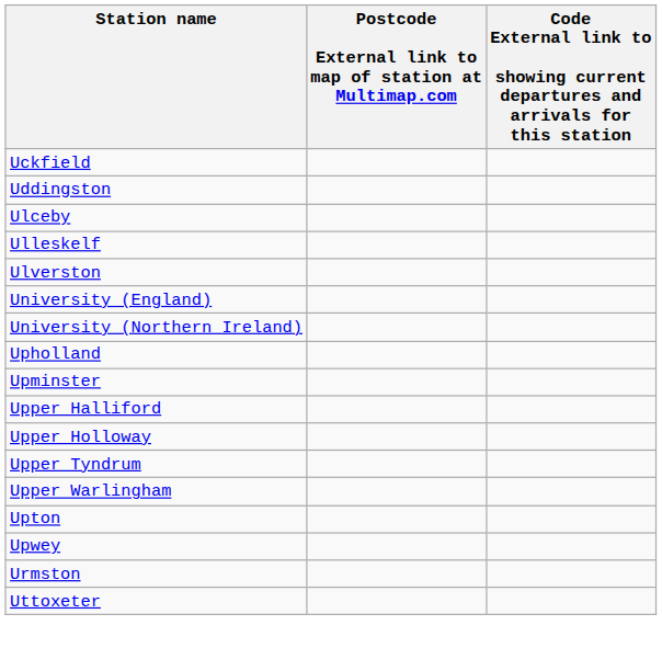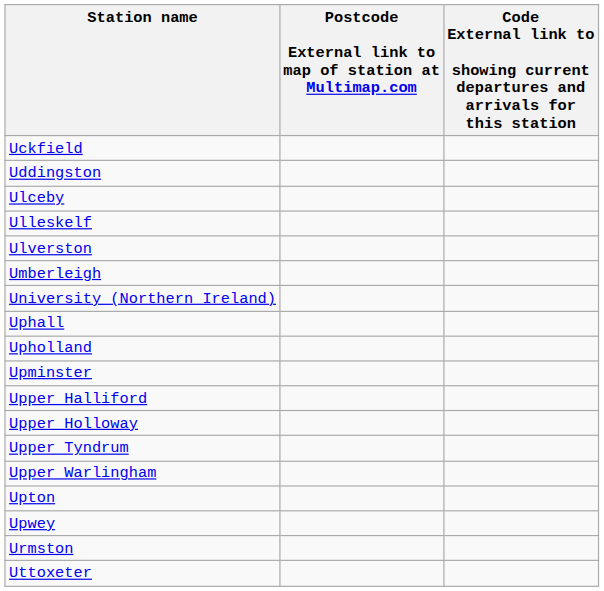 <table class="wikitable" style="margin: auto;">
 <tr>
 <th align="left" valign="top">Station name</th>
 <th align="left" valign="top">Postcode <br><br>External link to <br>map of station at <br><a href='#'>Multimap.com</a></th>
 <th align="left" valign="top">Code<br>External link to <br><br>showing current<br>departures and<br>arrivals for<br>this station</th>
 </tr>
 <tr>
 <td><a href='#'>Uckfield</a></td>
 <td></td>
 <td></td>
 </tr>
 <tr>
 <td><a href='#'>Uddingston</a></td>
 <td></td>
 <td></td>
 </tr>
 <tr>
 <td><a href='#'>Ulceby</a></td>
 <td></td>
 <td></td>
 </tr>
 <tr>
 <td><a href='#'>Ulleskelf</a></td>
 <td></td>
 <td></td>
 </tr>
 <tr>
 <td><a href='#'>Ulverston</a></td>
 <td></td>
 <td></td>
 </tr>
 <tr>
-<td><a href='#'>University (England)</a></td>
+<td><a href='#'>Umberleigh</a></td>
 <td></td>
 <td></td>
 </tr>
 <tr>
 <td><a href='#'>University (Northern Ireland)</a></td>
+<td></td>
+<td></td>
+</tr>
+<tr>
+<td><a href='#'>Uphall</a></td>
 <td></td>
 <td></td>
 </tr>
 <tr>
 <td><a href='#'>Upholland</a></td>
 <td></td>
 <td></td>
 </tr>
 <tr>
 <td><a href='#'>Upminster</a></td>
 <td></td>
 <td></td>
 </tr>
 <tr>
 <td><a href='#'>Upper Halliford</a></td>
 <td></td>
 <td></td>
 </tr>
 <tr>
 <td><a href='#'>Upper Holloway</a></td>
 <td></td>
 <td></td>
 </tr>
 <tr>
 <td><a href='#'>Upper Tyndrum</a></td>
 <td></td>
 <td></td>
 </tr>
 <tr>
 <td><a href='#'>Upper Warlingham</a></td>
 <td></td>
 <td></td>
 </tr>
 <tr>
 <td><a href='#'>Upton</a></td>
 <td></td>
 <td></td>
 </tr>
 <tr>
 <td><a href='#'>Upwey</a></td>
 <td></td>
 <td></td>
 </tr>
 <tr>
 <td><a href='#'>Urmston</a></td>
 <td></td>
 <td></td>
 </tr>
 <tr>
 <td><a href='#'>Uttoxeter</a></td>
 <td></td>
 <td></td>
 </tr>
 </table>
